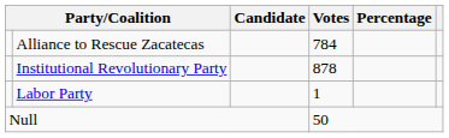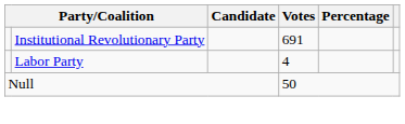 <table class="wikitable">
 <tr>
 <th colspan="2"><strong>Party/Coalition</strong></th>
 <th><strong>Candidate</strong></th>
 <th><strong>Votes</strong></th>
 <th><strong>Percentage</strong></th>
 <th></th>
 </tr>
 <tr>
 <td></td>
-<td>Alliance to Rescue Zacatecas</td>
-<td></td>
-<td>784</td>
-<td></td>
-<td></td>
-</tr>
-<tr>
-<td></td>
 <td><a href='#'>Institutional Revolutionary Party</a></td>
 <td></td>
-<td>878</td>
+<td>691</td>
 <td></td>
 <td></td>
 </tr>
 <tr>
 <td></td>
 <td><a href='#'>Labor Party</a></td>
 <td></td>
-<td>1</td>
+<td>4</td>
 <td></td>
 <td></td>
 </tr>
 <tr>
 <td colspan="3">Null</td>
 <td colspan="3">50</td>
 </tr>
 </table>
